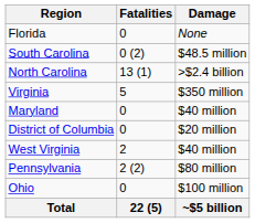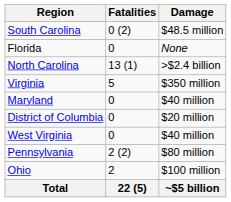 <table class="wikitable" border="1" style="float:right;margin:0 0 0.5em 1em;">
 <tr>
 <th>Region</th>
 <th>Fatalities</th>
 <th>Damage</th>
 </tr>
 <tr>
+<td><a href='#'>South Carolina</a></td>
+<td>0 (2)</td>
+<td>$48.5 million</td>
+</tr>
+<tr>
 <td>Florida</td>
 <td>0</td>
 <td><em>None</em></td>
-</tr>
-<tr>
-<td><a href='#'>South Carolina</a></td>
-<td>0 (2)</td>
-<td>$48.5 million</td>
 </tr>
 <tr>
 <td><a href='#'>North Carolina</a></td>
 <td>13 (1)</td>
 <td>>$2.4 billion</td>
 </tr>
 <tr>
 <td><a href='#'>Virginia</a></td>
 <td>5</td>
 <td>$350 million</td>
 </tr>
 <tr>
 <td><a href='#'>Maryland</a></td>
 <td>0</td>
 <td>$40 million</td>
 </tr>
 <tr>
 <td><a href='#'>District of Columbia</a></td>
 <td>0</td>
 <td>$20 million</td>
 </tr>
 <tr>
 <td><a href='#'>West Virginia</a></td>
-<td>2</td>
+<td>0</td>
 <td>$40 million</td>
 </tr>
 <tr>
 <td><a href='#'>Pennsylvania</a></td>
 <td>2 (2)</td>
 <td>$80 million</td>
 </tr>
 <tr>
 <td><a href='#'>Ohio</a></td>
-<td>0</td>
+<td>2</td>
 <td>$100 million</td>
 </tr>
 <tr>
 <th>Total</th>
 <th>22 (5)</th>
 <th>~$5 billion</th>
 </tr>
 </table>
